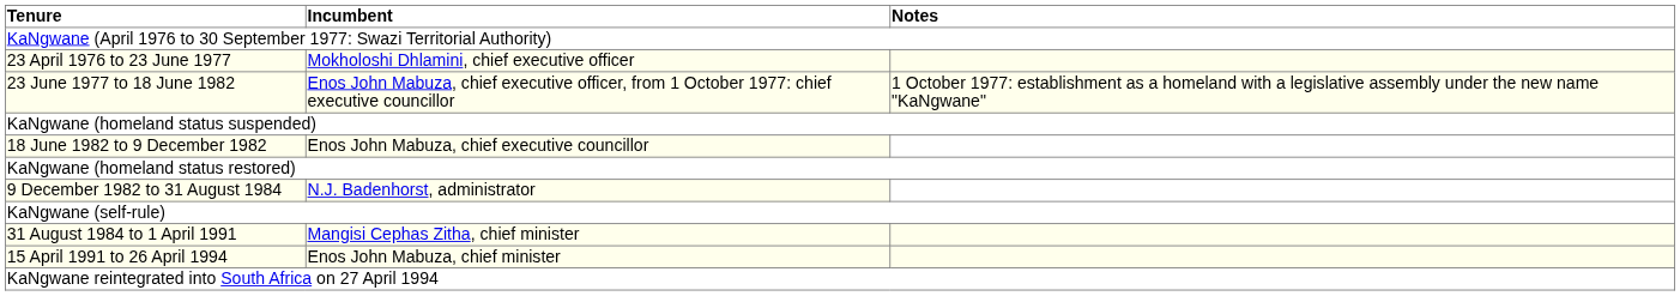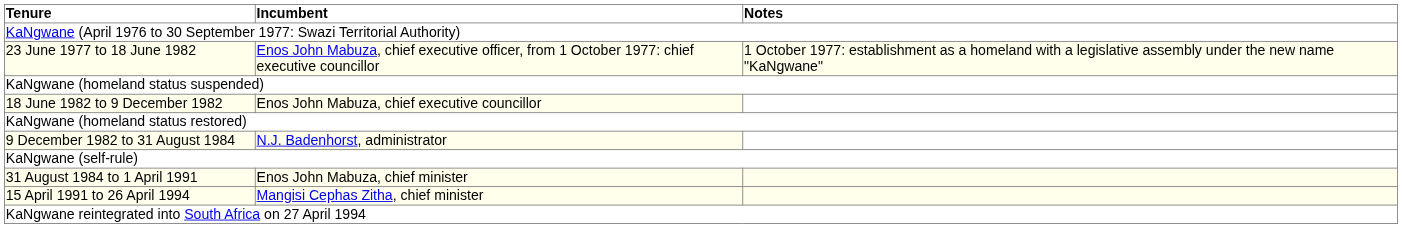 <table border=1 style="border-collapse: collapse">
 <tr align=left>
 <th width="18%">Tenure</th>
 <th width="35%">Incumbent</th>
 <td><strong>Notes</strong></td>
 </tr>
 <tr valign=top>
 <td colspan="3"><a href='#'>KaNgwane</a> (April 1976 to 30 September 1977: Swazi Territorial Authority)</td>
-</tr>
-<tr valign=top bgcolor="#ffffec">
-<td>23 April 1976 to 23 June 1977</td>
-<td><a href='#'>Mokholoshi Dhlamini</a>, chief executive officer</td>
-<td></td>
 </tr>
 <tr valign="top" bgcolor="#ffffec">
 <td>23 June 1977 to 18 June 1982</td>
 <td><a href='#'>Enos John Mabuza</a>, chief executive officer, from 1 October 1977: chief executive councillor</td>
 <td>1 October 1977: establishment as a homeland with a legislative assembly under the new name "KaNgwane"</td>
 </tr>
 <tr valign=top>
 <td colspan="3">KaNgwane (homeland status suspended)</td>
 </tr>
 <tr valign=top bgcolor="#ffffec">
 <td>18 June 1982 to 9 December 1982</td>
 <td>Enos John Mabuza, chief executive councillor</td>
 </tr>
 <tr valign=top>
 <td colspan="3">KaNgwane (homeland status restored)</td>
 </tr>
 <tr valign="top" bgcolor="#ffffec">
 <td>9 December 1982 to 31 August 1984</td>
 <td><a href='#'>N.J. Badenhorst</a>, administrator</td>
 </tr>
 <tr valign=top>
 <td colspan="3">KaNgwane (self-rule)</td>
 </tr>
 <tr valign=top bgcolor="#ffffec">
 <td>31 August 1984 to 1 April 1991</td>
-<td><a href='#'>Mangisi Cephas Zitha</a>, chief minister</td>
+<td>Enos John Mabuza, chief minister</td>
 <td></td>
 </tr>
 <tr valign=top bgcolor="#ffffec">
 <td>15 April 1991 to 26 April 1994</td>
-<td>Enos John Mabuza, chief minister</td>
+<td><a href='#'>Mangisi Cephas Zitha</a>, chief minister</td>
 <td></td>
 </tr>
 <tr valign=top>
 <td colspan="3">KaNgwane reintegrated into <a href='#'>South Africa</a> on 27 April 1994</td>
 </tr>
 </table>
